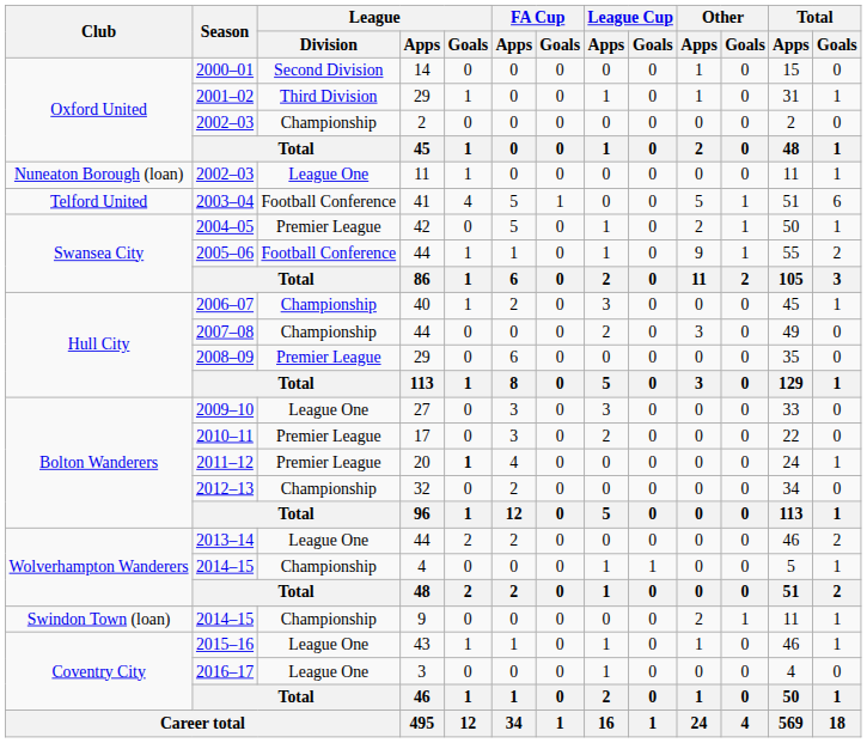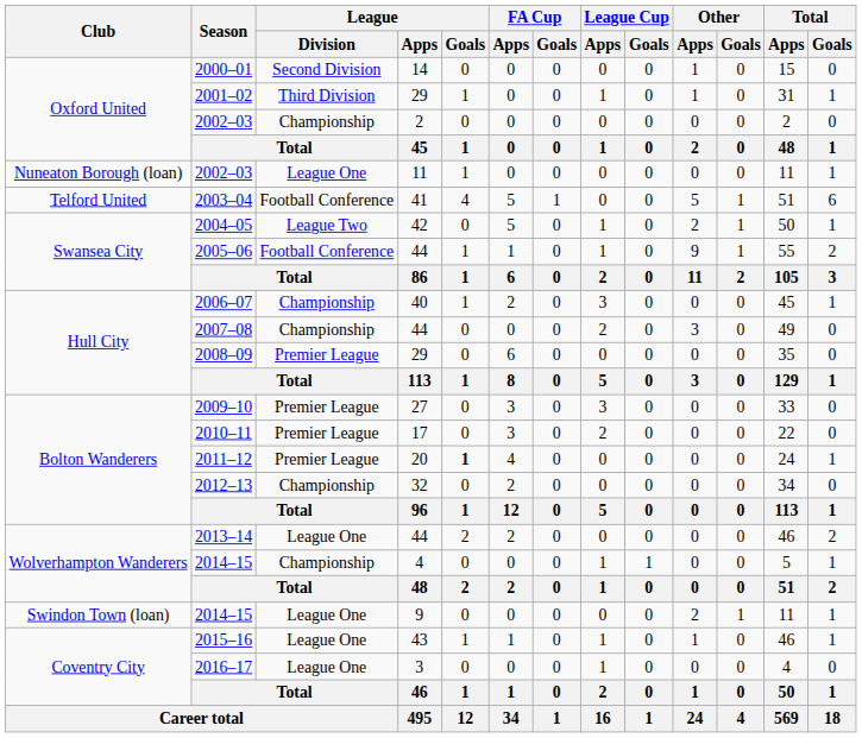 <table class=wikitable style="text-align: center">
 <tr>
 <th rowspan="2">Club</th>
 <th rowspan="2">Season</th>
 <th colspan="3">League</th>
 <th colspan="2"><a href='#'>FA Cup</a></th>
 <th colspan="2"><a href='#'>League Cup</a></th>
 <th colspan="2">Other</th>
 <th colspan="2">Total</th>
 </tr>
 <tr>
 <th scope="col">Division</th>
 <th scope="col">Apps</th>
 <th scope="col">Goals</th>
 <th scope="col">Apps</th>
 <th scope="col">Goals</th>
 <th scope="col">Apps</th>
 <th scope="col">Goals</th>
 <th scope="col">Apps</th>
 <th scope="col">Goals</th>
 <th scope="col">Apps</th>
 <th scope="col">Goals</th>
 </tr>
 <tr>
 <td rowspan="4"><a href='#'>Oxford United</a></td>
 <td><a href='#'>2000–01</a></td>
 <td><a href='#'>Second Division</a></td>
 <td>14</td>
 <td>0</td>
 <td>0</td>
 <td>0</td>
 <td>0</td>
 <td>0</td>
 <td>1</td>
 <td>0</td>
 <td>15</td>
 <td>0</td>
 </tr>
 <tr>
 <td><a href='#'>2001–02</a></td>
 <td><a href='#'>Third Division</a></td>
 <td>29</td>
 <td>1</td>
 <td>0</td>
 <td>0</td>
 <td>1</td>
 <td>0</td>
 <td>1</td>
 <td>0</td>
 <td>31</td>
 <td>1</td>
 </tr>
 <tr>
 <td><a href='#'>2002–03</a></td>
 <td>Championship</td>
 <td>2</td>
 <td>0</td>
 <td>0</td>
 <td>0</td>
 <td>0</td>
 <td>0</td>
 <td>0</td>
 <td>0</td>
 <td>2</td>
 <td>0</td>
 </tr>
 <tr>
 <th colspan="2">Total</th>
 <th>45</th>
 <th>1</th>
 <th>0</th>
 <th>0</th>
 <th>1</th>
 <th>0</th>
 <th>2</th>
 <th>0</th>
 <th>48</th>
 <th>1</th>
 </tr>
 <tr>
 <td><a href='#'>Nuneaton Borough</a> (loan)</td>
 <td><a href='#'>2002–03</a></td>
 <td><a href='#'>League One</a></td>
 <td>11</td>
 <td>1</td>
 <td>0</td>
 <td>0</td>
 <td>0</td>
 <td>0</td>
 <td>0</td>
 <td>0</td>
 <td>11</td>
 <td>1</td>
 </tr>
 <tr>
 <td><a href='#'>Telford United</a></td>
 <td><a href='#'>2003–04</a></td>
 <td>Football Conference</td>
 <td>41</td>
 <td>4</td>
 <td>5</td>
 <td>1</td>
 <td>0</td>
 <td>0</td>
 <td>5</td>
 <td>1</td>
 <td>51</td>
 <td>6</td>
 </tr>
 <tr>
 <td rowspan="3"><a href='#'>Swansea City</a></td>
 <td><a href='#'>2004–05</a></td>
-<td>Premier League</td>
+<td><a href='#'>League Two</a></td>
 <td>42</td>
 <td>0</td>
 <td>5</td>
 <td>0</td>
 <td>1</td>
 <td>0</td>
 <td>2</td>
 <td>1</td>
 <td>50</td>
 <td>1</td>
 </tr>
 <tr>
 <td><a href='#'>2005–06</a></td>
 <td><a href='#'>Football Conference</a></td>
 <td>44</td>
 <td>1</td>
 <td>1</td>
 <td>0</td>
 <td>1</td>
 <td>0</td>
 <td>9</td>
 <td>1</td>
 <td>55</td>
 <td>2</td>
 </tr>
 <tr>
 <th colspan="2">Total</th>
 <th>86</th>
 <th>1</th>
 <th>6</th>
 <th>0</th>
 <th>2</th>
 <th>0</th>
 <th>11</th>
 <th>2</th>
 <th>105</th>
 <th>3</th>
 </tr>
 <tr>
 <td rowspan="4"><a href='#'>Hull City</a></td>
 <td><a href='#'>2006–07</a></td>
 <td><a href='#'>Championship</a></td>
 <td>40</td>
 <td>1</td>
 <td>2</td>
 <td>0</td>
 <td>3</td>
 <td>0</td>
 <td>0</td>
 <td>0</td>
 <td>45</td>
 <td>1</td>
 </tr>
 <tr>
 <td><a href='#'>2007–08</a></td>
 <td>Championship</td>
 <td>44</td>
 <td>0</td>
 <td>0</td>
 <td>0</td>
 <td>2</td>
 <td>0</td>
 <td>3</td>
 <td>0</td>
 <td>49</td>
 <td>0</td>
 </tr>
 <tr>
 <td><a href='#'>2008–09</a></td>
 <td><a href='#'>Premier League</a></td>
 <td>29</td>
 <td>0</td>
 <td>6</td>
 <td>0</td>
 <td>0</td>
 <td>0</td>
 <td>0</td>
 <td>0</td>
 <td>35</td>
 <td>0</td>
 </tr>
 <tr>
 <th colspan="2">Total</th>
 <th>113</th>
 <th>1</th>
 <th>8</th>
 <th>0</th>
 <th>5</th>
 <th>0</th>
 <th>3</th>
 <th>0</th>
 <th>129</th>
 <th>1</th>
 </tr>
 <tr>
 <td rowspan="5"><a href='#'>Bolton Wanderers</a></td>
 <td><a href='#'>2009–10</a></td>
-<td>League One</td>
+<td>Premier League</td>
 <td>27</td>
 <td>0</td>
 <td>3</td>
 <td>0</td>
 <td>3</td>
 <td>0</td>
 <td>0</td>
 <td>0</td>
 <td>33</td>
 <td>0</td>
 </tr>
 <tr>
 <td><a href='#'>2010–11</a></td>
 <td>Premier League</td>
 <td>17</td>
 <td>0</td>
 <td>3</td>
 <td>0</td>
 <td>2</td>
 <td>0</td>
 <td>0</td>
 <td>0</td>
 <td>22</td>
 <td>0</td>
 </tr>
 <tr>
 <td><a href='#'>2011–12</a></td>
 <td>Premier League</td>
 <td>20</td>
 <td><strong>1</strong></td>
 <td>4</td>
 <td>0</td>
 <td>0</td>
 <td>0</td>
 <td>0</td>
 <td>0</td>
 <td>24</td>
 <td>1</td>
 </tr>
 <tr>
 <td><a href='#'>2012–13</a></td>
 <td>Championship</td>
 <td>32</td>
 <td>0</td>
 <td>2</td>
 <td>0</td>
 <td>0</td>
 <td>0</td>
 <td>0</td>
 <td>0</td>
 <td>34</td>
 <td>0</td>
 </tr>
 <tr>
 <th colspan="2">Total</th>
 <th>96</th>
 <th>1</th>
 <th>12</th>
 <th>0</th>
 <th>5</th>
 <th>0</th>
 <th>0</th>
 <th>0</th>
 <th>113</th>
 <th>1</th>
 </tr>
 <tr>
 <td rowspan="3"><a href='#'>Wolverhampton Wanderers</a></td>
 <td><a href='#'>2013–14</a></td>
 <td>League One</td>
 <td>44</td>
 <td>2</td>
 <td>2</td>
 <td>0</td>
 <td>0</td>
 <td>0</td>
 <td>0</td>
 <td>0</td>
 <td>46</td>
 <td>2</td>
 </tr>
 <tr>
 <td><a href='#'>2014–15</a></td>
 <td>Championship</td>
 <td>4</td>
 <td>0</td>
 <td>0</td>
 <td>0</td>
 <td>1</td>
 <td>1</td>
 <td>0</td>
 <td>0</td>
 <td>5</td>
 <td>1</td>
 </tr>
 <tr>
 <th colspan="2">Total</th>
 <th>48</th>
 <th>2</th>
 <th>2</th>
 <th>0</th>
 <th>1</th>
 <th>0</th>
 <th>0</th>
 <th>0</th>
 <th>51</th>
 <th>2</th>
 </tr>
 <tr>
 <td><a href='#'>Swindon Town</a> (loan)</td>
 <td><a href='#'>2014–15</a></td>
-<td>Championship</td>
+<td>League One</td>
 <td>9</td>
 <td>0</td>
 <td>0</td>
 <td>0</td>
 <td>0</td>
 <td>0</td>
 <td>2</td>
 <td>1</td>
 <td>11</td>
 <td>1</td>
 </tr>
 <tr>
 <td rowspan="3"><a href='#'>Coventry City</a></td>
 <td><a href='#'>2015–16</a></td>
 <td>League One</td>
 <td>43</td>
 <td>1</td>
 <td>1</td>
 <td>0</td>
 <td>1</td>
 <td>0</td>
 <td>1</td>
 <td>0</td>
 <td>46</td>
 <td>1</td>
 </tr>
 <tr>
 <td><a href='#'>2016–17</a></td>
 <td>League One</td>
 <td>3</td>
 <td>0</td>
 <td>0</td>
 <td>0</td>
 <td>1</td>
 <td>0</td>
 <td>0</td>
 <td>0</td>
 <td>4</td>
 <td>0</td>
 </tr>
 <tr>
 <th colspan="2">Total</th>
 <th>46</th>
 <th>1</th>
 <th>1</th>
 <th>0</th>
 <th>2</th>
 <th>0</th>
 <th>1</th>
 <th>0</th>
 <th>50</th>
 <th>1</th>
 </tr>
 <tr>
 <th colspan="3">Career total</th>
 <th>495</th>
 <th>12</th>
 <th>34</th>
 <th>1</th>
 <th>16</th>
 <th>1</th>
 <th>24</th>
 <th>4</th>
 <th>569</th>
 <th>18</th>
 </tr>
 </table>
